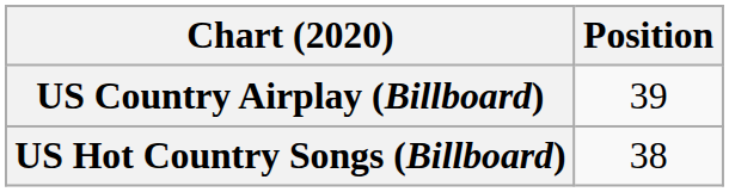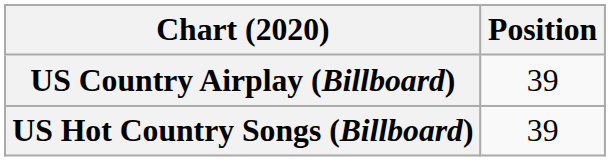 <table class="wikitable sortable plainrowheaders" style="text-align:center">
 <tr>
 <th scope="col">Chart (2020)</th>
 <th scope="col">Position</th>
 </tr>
 <tr>
 <th scope="row">US Country Airplay (<em>Billboard</em>)</th>
 <td>39</td>
 </tr>
 <tr>
 <th scope="row">US Hot Country Songs (<em>Billboard</em>)</th>
-<td>38</td>
+<td>39</td>
 </tr>
 </table>
